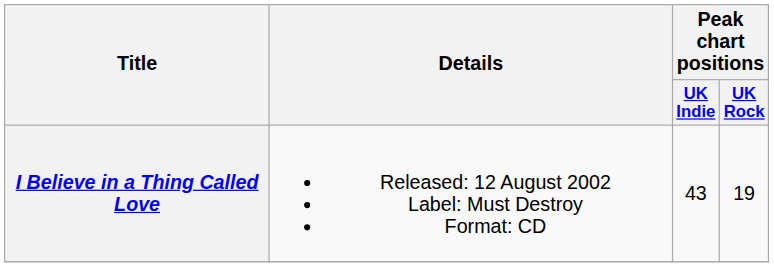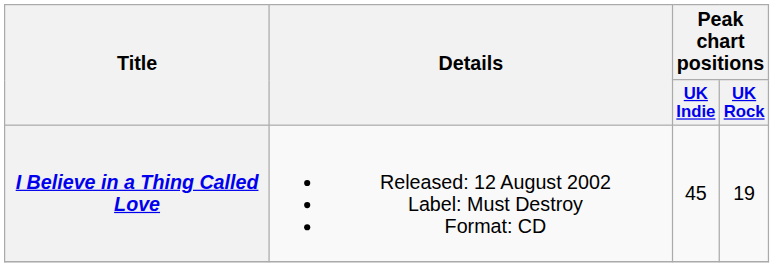 <table class="wikitable plainrowheaders" style="text-align:center">
 <tr>
 <th scope="col" rowspan="2" style="width:13em;">Title</th>
 <th scope="col" rowspan="2" style="width:20em;">Details</th>
 <th scope="col" colspan="2">Peak chart positions</th>
 </tr>
 <tr>
 <th scope="col" style="width:2.2em;font-size:85%;"><a href='#'>UK<br>Indie</a><br></th>
 <th scope="col" style="width:2.2em;font-size:85%;"><a href='#'>UK<br> Rock</a><br></th>
 </tr>
 <tr>
 <th scope="row"><em><a href='#'>I Believe in a Thing Called Love</a></em></th>
 <td><br><ul><li>Released: 12 August 2002</li><li>Label: Must Destroy</li><li>Format: CD</li></ul></td>
-<td>43</td>
+<td>45</td>
 <td>19</td>
 </tr>
 <tr>
 </tr>
 </table>
